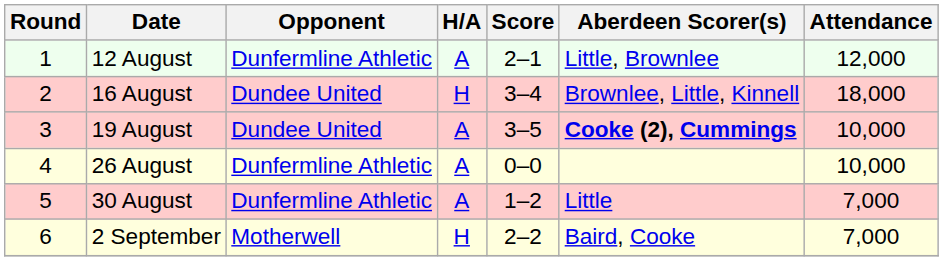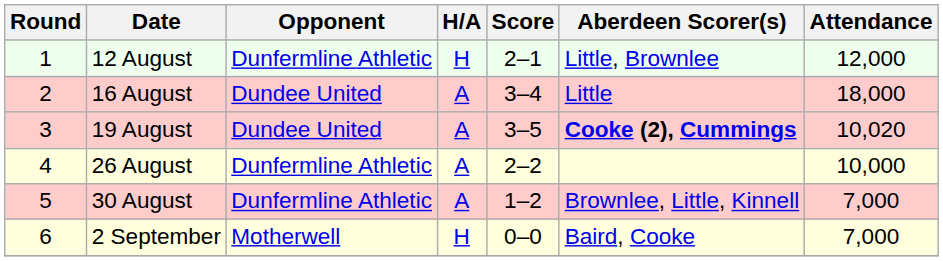 <table class="wikitable" style="text-align:center">
 <tr>
 <th>Round</th>
 <th>Date</th>
 <th>Opponent</th>
 <th>H/A</th>
 <th>Score</th>
 <th>Aberdeen Scorer(s)</th>
 <th>Attendance</th>
 </tr>
 <tr bgcolor=#EEFFEE>
 <td>1</td>
 <td align=left>12 August</td>
 <td align=left><a href='#'>Dunfermline Athletic</a></td>
-<td><a href='#'>A</a></td>
+<td><a href='#'>H</a></td>
 <td>2–1</td>
 <td align=left><a href='#'>Little</a>, <a href='#'>Brownlee</a></td>
 <td>12,000</td>
 </tr>
 <tr bgcolor=#FFCCCC>
 <td>2</td>
 <td align=left>16 August</td>
 <td align=left><a href='#'>Dundee United</a></td>
-<td><a href='#'>H</a></td>
+<td><a href='#'>A</a></td>
 <td>3–4</td>
-<td align=left><a href='#'>Brownlee</a>, <a href='#'>Little</a>, <a href='#'>Kinnell</a></td>
+<td align=left><a href='#'>Little</a></td>
 <td>18,000</td>
 </tr>
 <tr bgcolor=#FFCCCC>
 <td>3</td>
 <td align=left>19 August</td>
 <td align=left><a href='#'>Dundee United</a></td>
 <td><a href='#'>A</a></td>
 <td>3–5</td>
 <td align=left><strong><a href='#'>Cooke</a> (2), <a href='#'>Cummings</a></strong></td>
-<td>10,000</td>
+<td>10,020</td>
 </tr>
 <tr bgcolor=#FFFFDD>
 <td>4</td>
 <td align=left>26 August</td>
 <td align=left><a href='#'>Dunfermline Athletic</a></td>
 <td><a href='#'>A</a></td>
-<td>0–0</td>
+<td>2–2</td>
 <td align=left></td>
 <td>10,000</td>
 </tr>
 <tr bgcolor=#FFCCCC>
 <td>5</td>
 <td align=left>30 August</td>
 <td align=left><a href='#'>Dunfermline Athletic</a></td>
 <td><a href='#'>A</a></td>
 <td>1–2</td>
-<td align=left><a href='#'>Little</a></td>
+<td align=left><a href='#'>Brownlee</a>, <a href='#'>Little</a>, <a href='#'>Kinnell</a></td>
 <td>7,000</td>
 </tr>
 <tr bgcolor=#FFFFDD>
 <td>6</td>
 <td align=left>2 September</td>
 <td align=left><a href='#'>Motherwell</a></td>
 <td><a href='#'>H</a></td>
-<td>2–2</td>
+<td>0–0</td>
 <td align=left><a href='#'>Baird</a>, <a href='#'>Cooke</a></td>
 <td>7,000</td>
 </tr>
 <tr>
 </tr>
 </table>
